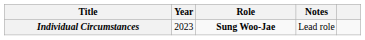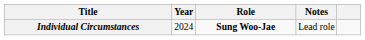 <table class="wikitable sortable plainrowheaders" style="text-align:center;" border="1">
 <tr>
 <th scope="col" style="width: 17em;">Title</th>
 <th scope="col" style="width: 2em;">Year</th>
 <th scope="col" style="width: 10em;">Role</th>
 <th scope="col">Notes</th>
 <th scope="col" class="unsortable" style="width: 2em;"></th>
 </tr>
 <tr>
 <th scope="row"><em>Individual Circumstances</em></th>
-<td>2023</td>
+<td>2024</td>
 <td><strong>Sung Woo-Jae</strong></td>
 <td>Lead role</td>
 <td></td>
 </tr>
 </table>
